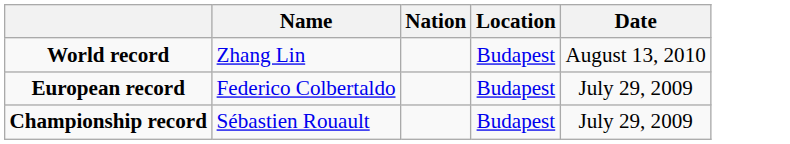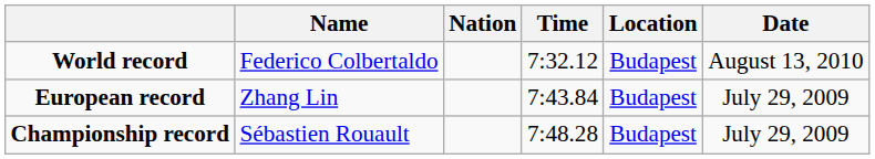 <table class=wikitable style=text-align:center>
 <tr>
 <th></th>
 <th>Name</th>
 <th>Nation</th>
+<th>Time</th>
 <th>Location</th>
 <th>Date</th>
 </tr>
 <tr>
 <td><strong>World record</strong></td>
-<td align=left><a href='#'>Zhang Lin</a></td>
+<td align=left><a href='#'>Federico Colbertaldo</a></td>
 <td align=left></td>
+<td align=left>7:32.12</td>
 <td><a href='#'>Budapest</a></td>
 <td>August 13, 2010</td>
 </tr>
 <tr>
 <td><strong>European record</strong></td>
-<td align=left><a href='#'>Federico Colbertaldo</a></td>
+<td align=left><a href='#'>Zhang Lin</a></td>
 <td align=left></td>
+<td align=left>7:43.84</td>
 <td><a href='#'>Budapest</a></td>
 <td>July 29, 2009</td>
 </tr>
 <tr>
 <td><strong>Championship record</strong></td>
 <td align=left><a href='#'>Sébastien Rouault</a></td>
 <td align=left></td>
+<td align=left>7:48.28</td>
 <td><a href='#'>Budapest</a></td>
 <td>July 29, 2009</td>
 </tr>
 </table>
